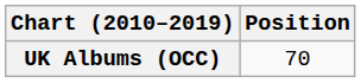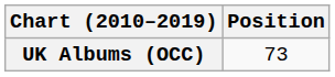 <table class="wikitable plainrowheaders" style="text-align:center">
 <tr>
 <th scope="col">Chart (2010–2019)</th>
 <th scope="col">Position</th>
 </tr>
 <tr>
 <th scope="row">UK Albums (OCC)</th>
-<td>70</td>
+<td>73</td>
 </tr>
 </table>
